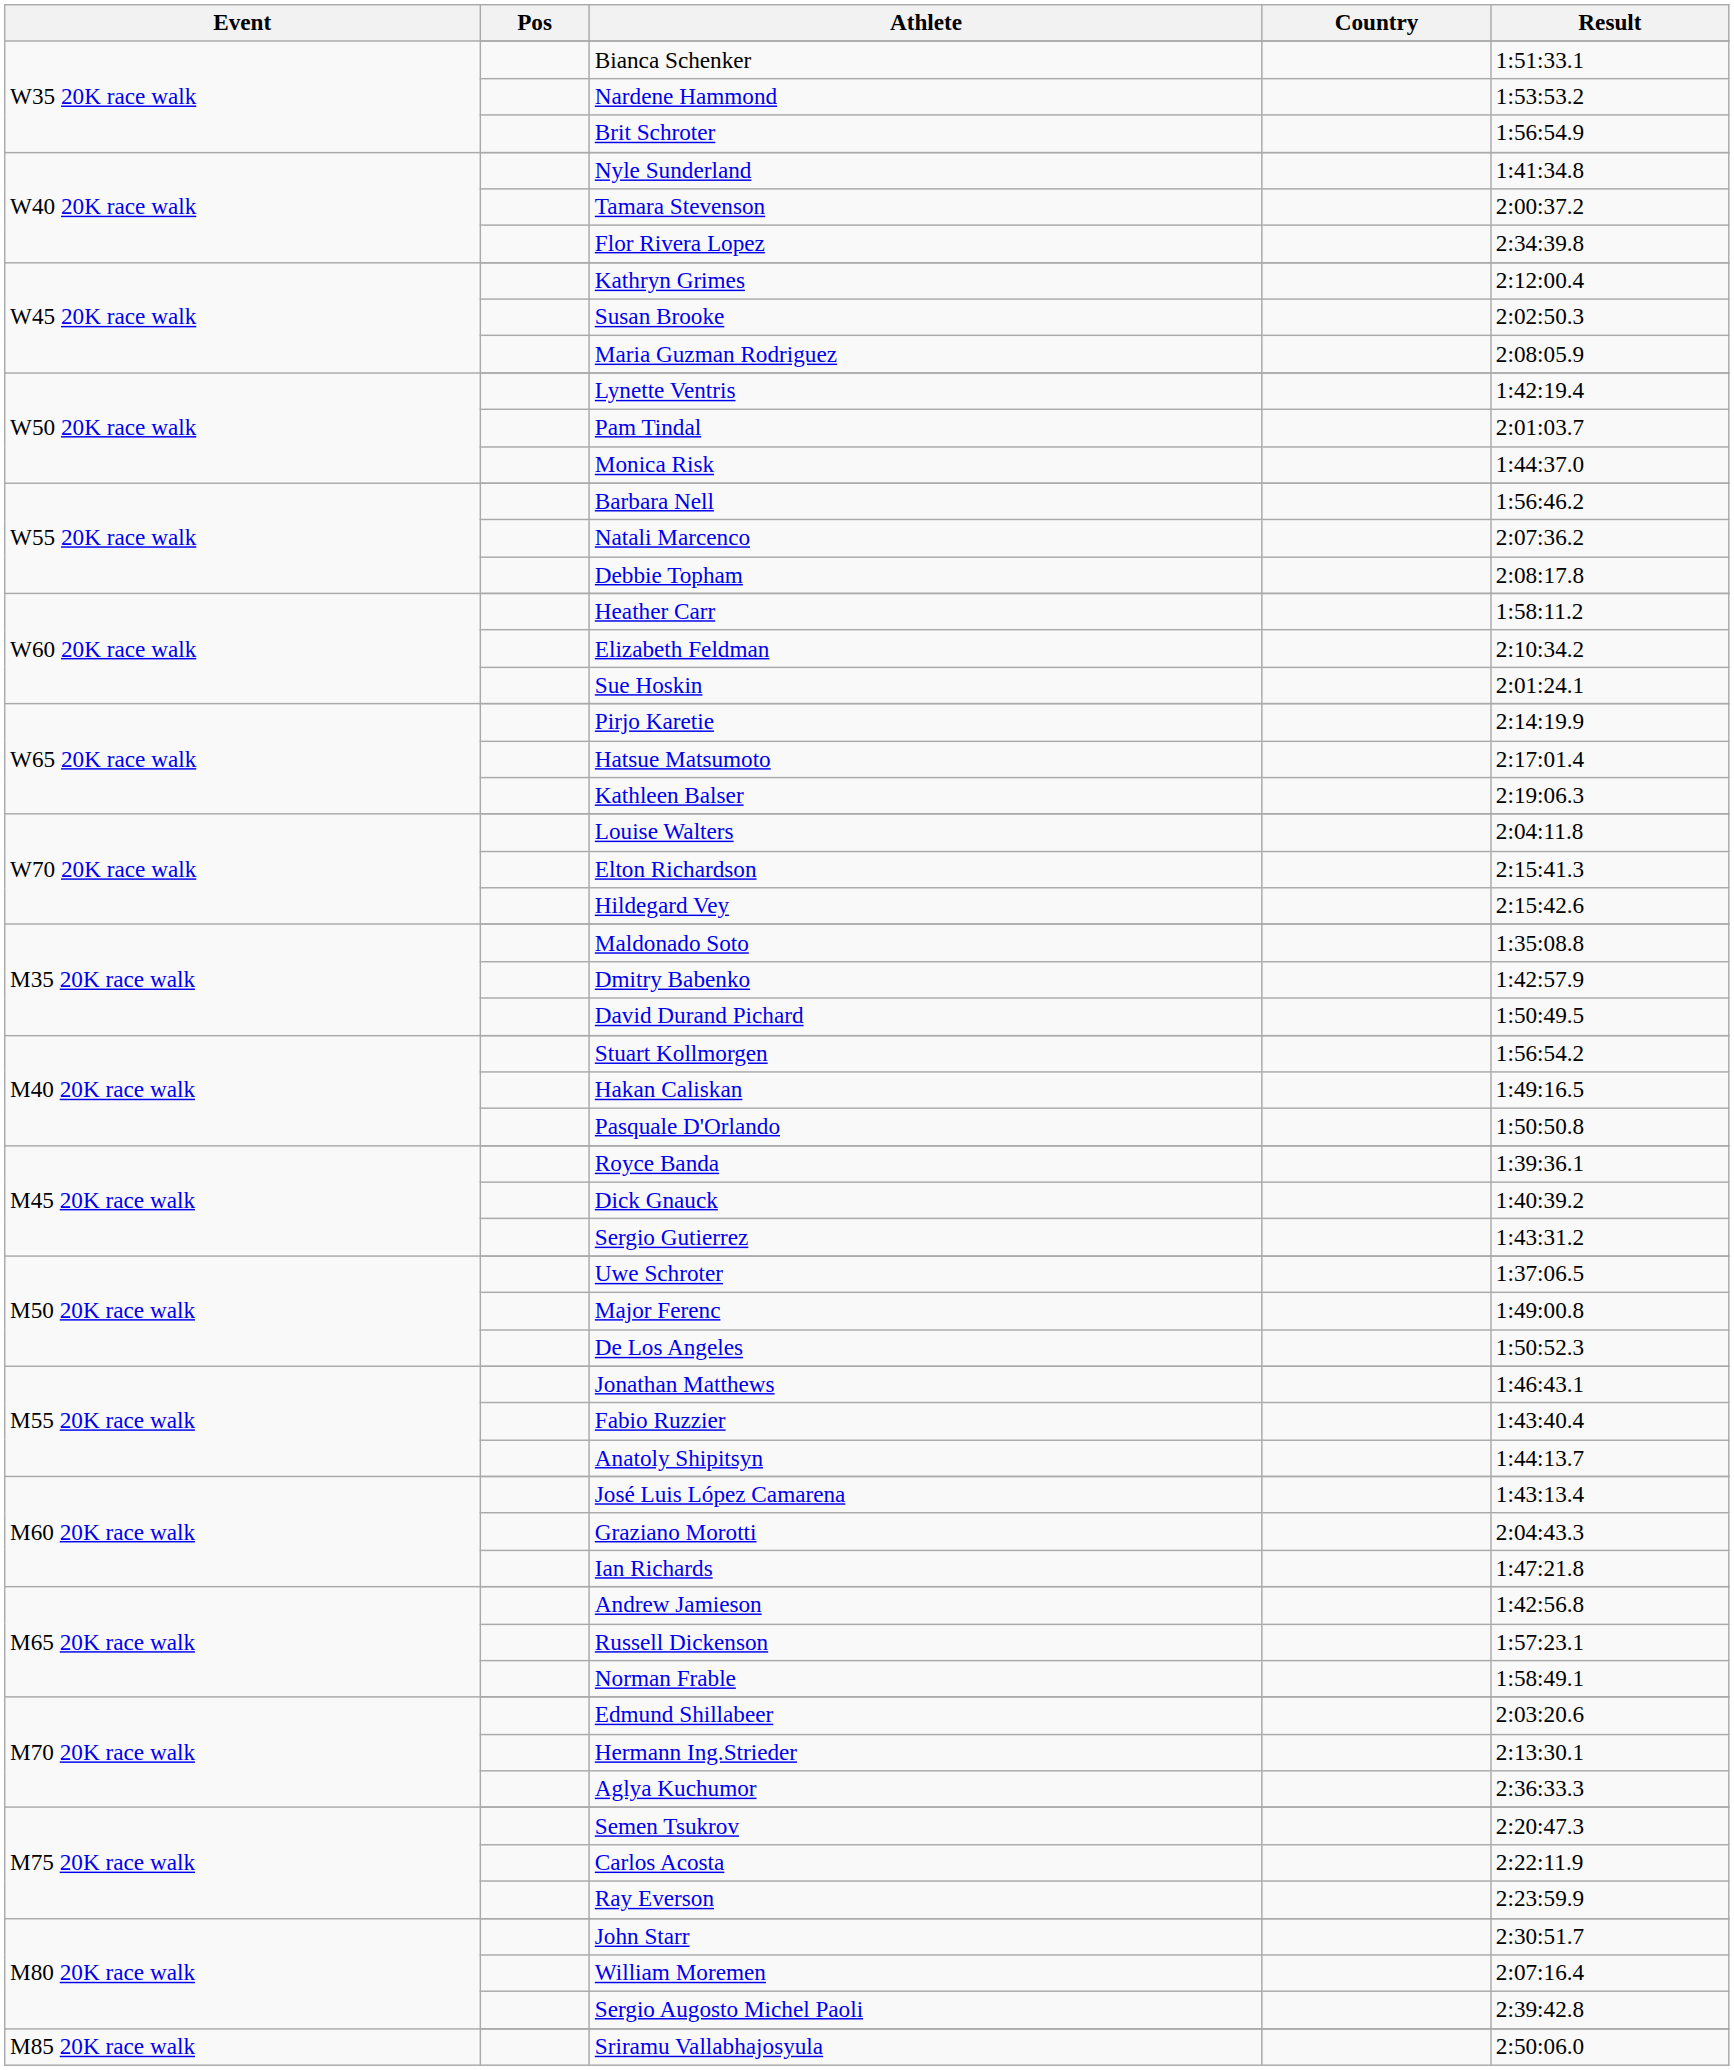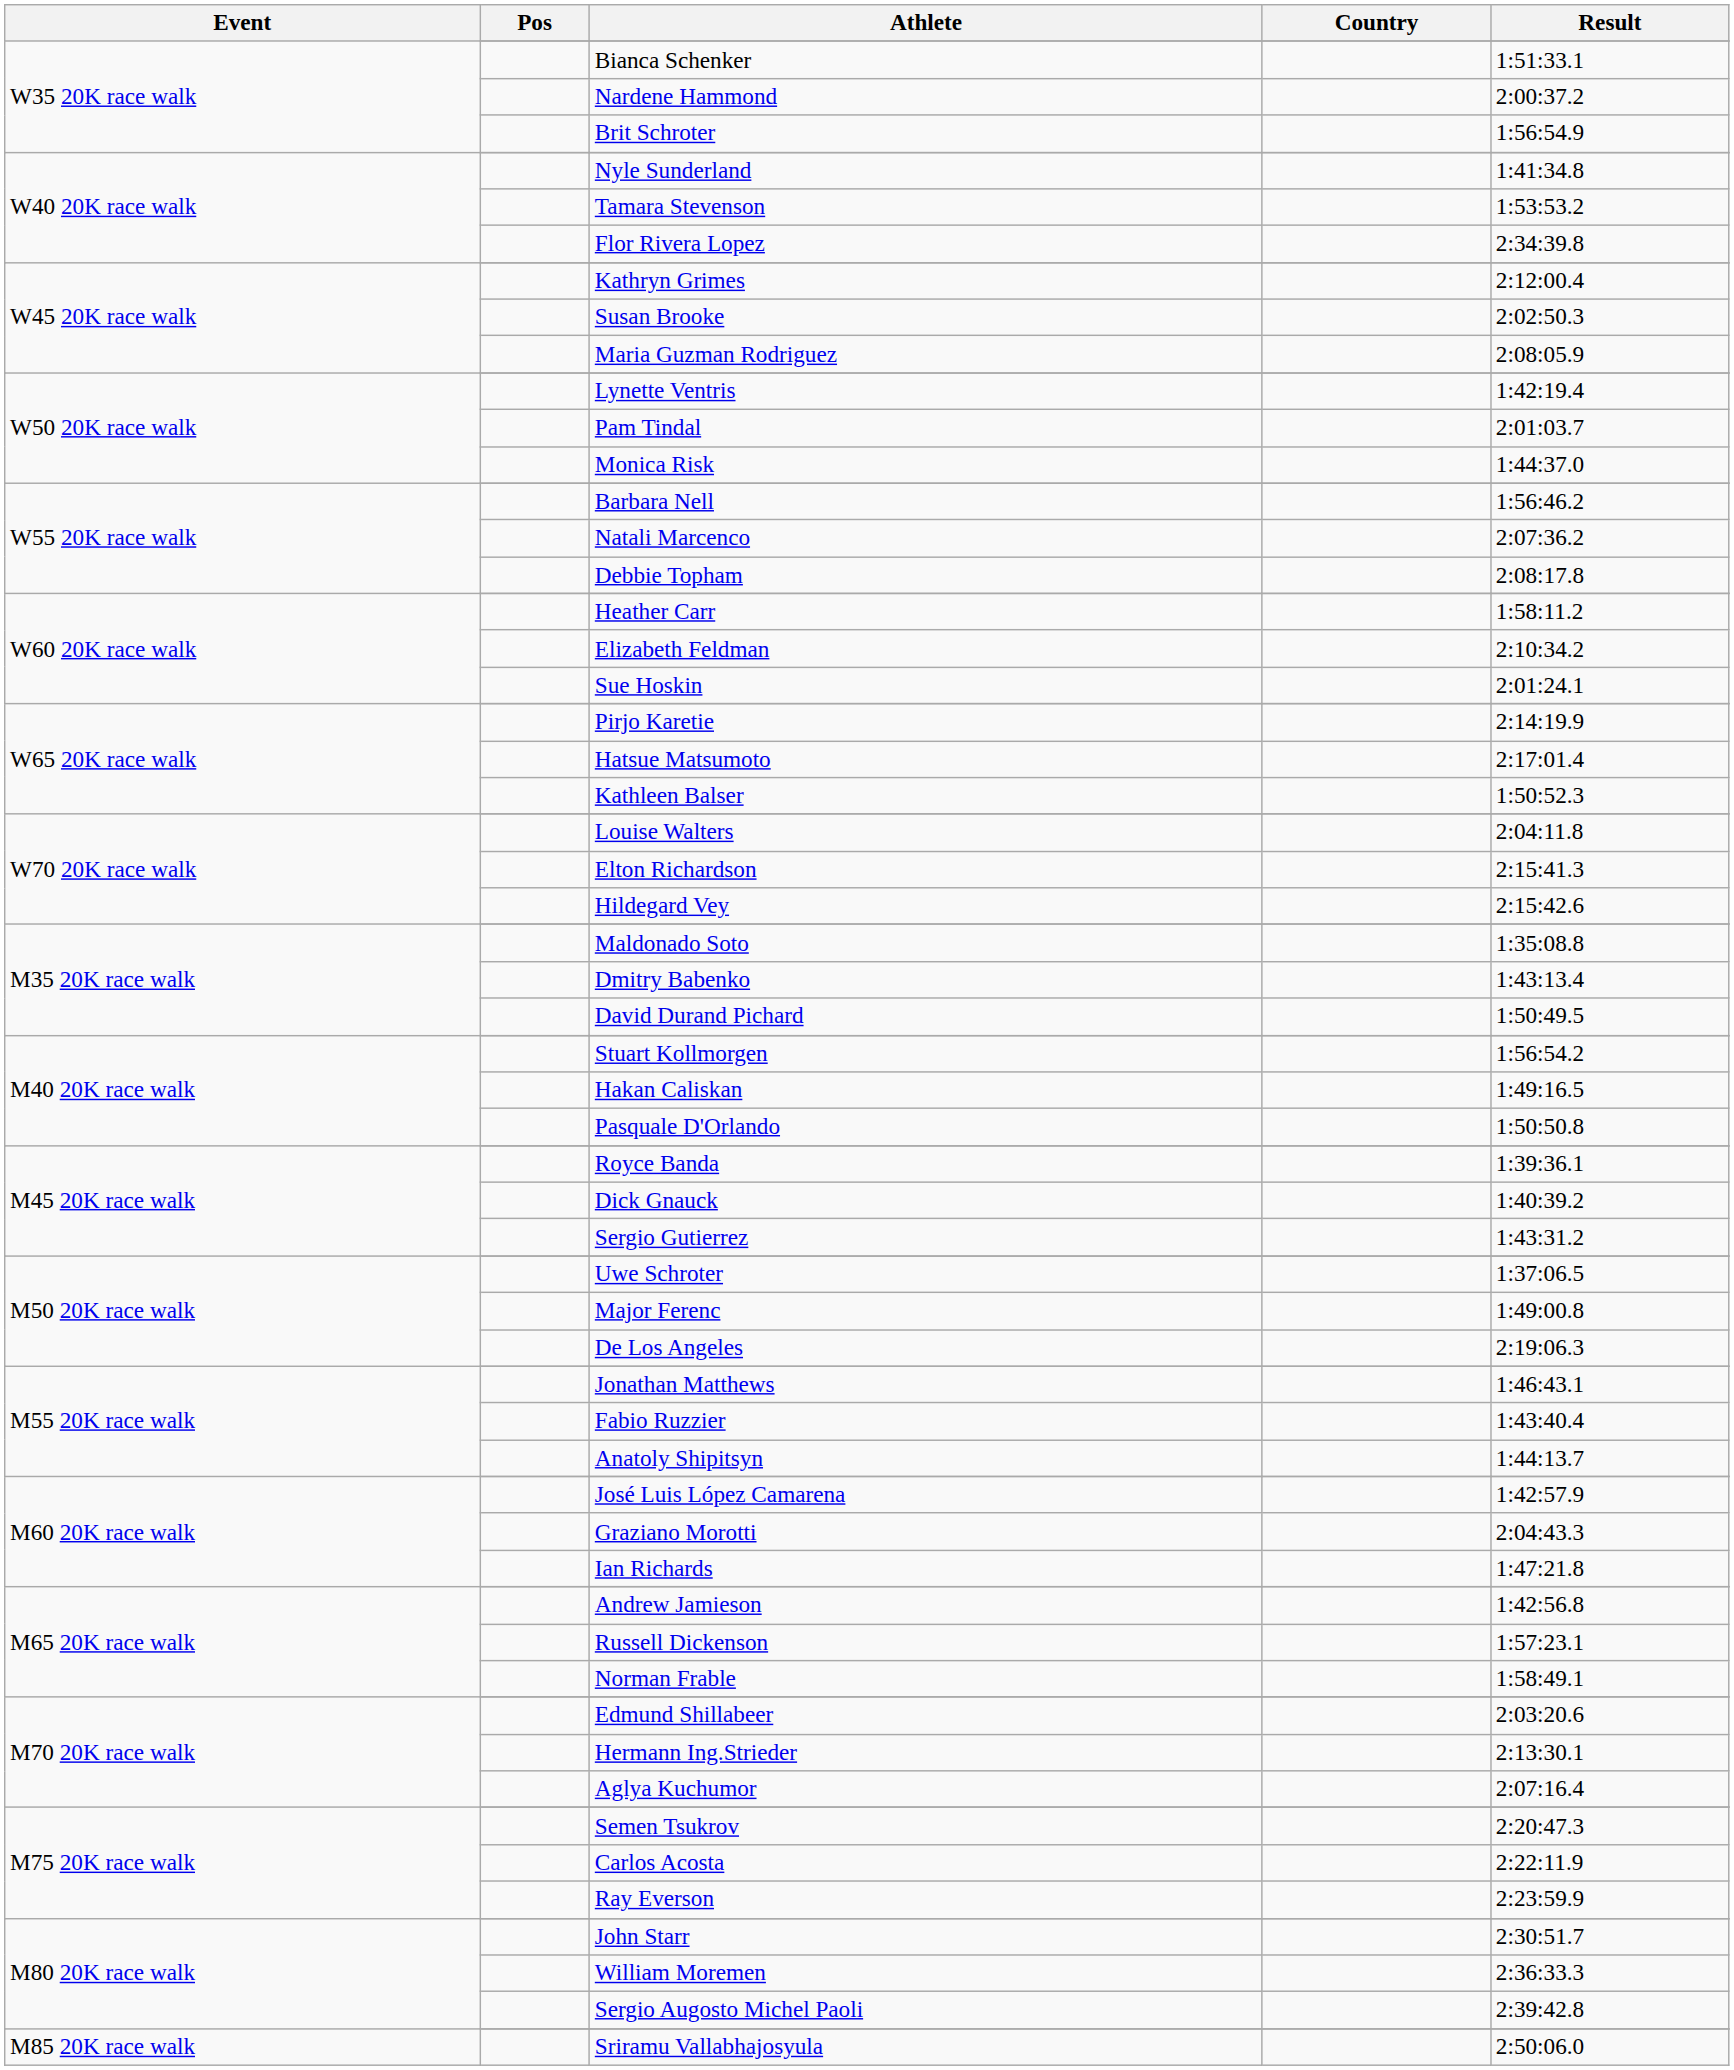 <table class="wikitable" style="width:60%;">
 <tr>
 <th>Event</th>
 <th>Pos</th>
 <th>Athlete</th>
 <th>Country</th>
 <th>Result</th>
 </tr>
 <tr>
 <td rowspan="4">W35 <a href='#'>20K race walk</a></td>
 </tr>
 <tr>
 <td align=center></td>
 <td align=left>Bianca Schenker</td>
 <td align=left></td>
 <td>1:51:33.1</td>
 </tr>
 <tr>
 <td align=center></td>
 <td align=left><a href='#'>Nardene Hammond</a></td>
 <td align=left></td>
-<td>1:53:53.2</td>
+<td>2:00:37.2</td>
 </tr>
 <tr>
 <td align=center></td>
 <td align=left><a href='#'>Brit Schroter</a></td>
 <td align=left></td>
 <td>1:56:54.9</td>
 </tr>
 <tr>
 <td rowspan="4">W40 <a href='#'>20K race walk</a></td>
 </tr>
 <tr>
 <td align=center></td>
 <td align=left><a href='#'>Nyle Sunderland</a></td>
 <td align=left></td>
 <td>1:41:34.8</td>
 </tr>
 <tr>
 <td align=center></td>
 <td align=left><a href='#'>Tamara Stevenson</a></td>
 <td align=left></td>
-<td>2:00:37.2</td>
+<td>1:53:53.2</td>
 </tr>
 <tr>
 <td align=center></td>
 <td align=left><a href='#'>Flor Rivera Lopez</a></td>
 <td align=left></td>
 <td>2:34:39.8</td>
 </tr>
 <tr>
 <td rowspan="4">W45 <a href='#'>20K race walk</a></td>
 </tr>
 <tr>
 <td align=center></td>
 <td align=left><a href='#'>Kathryn Grimes</a></td>
 <td align=left></td>
 <td>2:12:00.4</td>
 </tr>
 <tr>
 <td align=center></td>
 <td align=left><a href='#'>Susan Brooke</a></td>
 <td align=left></td>
 <td>2:02:50.3</td>
 </tr>
 <tr>
 <td align=center></td>
 <td align=left><a href='#'>Maria Guzman Rodriguez</a></td>
 <td align=left></td>
 <td>2:08:05.9</td>
 </tr>
 <tr>
 <td rowspan="4">W50 <a href='#'>20K race walk</a></td>
 </tr>
 <tr>
 <td align=center></td>
 <td align=left><a href='#'>Lynette Ventris</a></td>
 <td align=left></td>
 <td>1:42:19.4</td>
 </tr>
 <tr>
 <td align=center></td>
 <td align=left><a href='#'>Pam Tindal</a></td>
 <td align=left></td>
 <td>2:01:03.7</td>
 </tr>
 <tr>
 <td align=center></td>
 <td align=left><a href='#'>Monica Risk</a></td>
 <td align=left></td>
 <td>1:44:37.0</td>
 </tr>
 <tr>
 <td rowspan="4">W55 <a href='#'>20K race walk</a></td>
 </tr>
 <tr>
 <td align=center></td>
 <td align=left><a href='#'>Barbara Nell</a></td>
 <td align=left></td>
 <td>1:56:46.2</td>
 </tr>
 <tr>
 <td align=center></td>
 <td align=left><a href='#'>Natali Marcenco</a></td>
 <td align=left></td>
 <td>2:07:36.2</td>
 </tr>
 <tr>
 <td align=center></td>
 <td align=left><a href='#'>Debbie Topham</a></td>
 <td align=left></td>
 <td>2:08:17.8</td>
 </tr>
 <tr>
 <td rowspan="4">W60 <a href='#'>20K race walk</a></td>
 </tr>
 <tr>
 <td align=center></td>
 <td align=left><a href='#'>Heather Carr</a></td>
 <td align=left></td>
 <td>1:58:11.2</td>
 </tr>
 <tr>
 <td align=center></td>
 <td align=left><a href='#'>Elizabeth Feldman</a></td>
 <td align=left></td>
 <td>2:10:34.2</td>
 </tr>
 <tr>
 <td align=center></td>
 <td align=left><a href='#'>Sue Hoskin</a></td>
 <td align=left></td>
 <td>2:01:24.1</td>
 </tr>
 <tr>
 <td rowspan="4">W65 <a href='#'>20K race walk</a></td>
 </tr>
 <tr>
 <td align=center></td>
 <td align=left><a href='#'>Pirjo Karetie</a></td>
 <td align=left></td>
 <td>2:14:19.9</td>
 </tr>
 <tr>
 <td align=center></td>
 <td align=left><a href='#'>Hatsue Matsumoto</a></td>
 <td align=left></td>
 <td>2:17:01.4</td>
 </tr>
 <tr>
 <td align=center></td>
 <td align=left><a href='#'>Kathleen Balser</a></td>
 <td align=left></td>
-<td>2:19:06.3</td>
+<td>1:50:52.3</td>
 </tr>
 <tr>
 <td rowspan="4">W70 <a href='#'>20K race walk</a></td>
 </tr>
 <tr>
 <td align=center></td>
 <td align=left><a href='#'>Louise Walters</a></td>
 <td align=left></td>
 <td>2:04:11.8</td>
 </tr>
 <tr>
 <td align=center></td>
 <td align=left><a href='#'>Elton Richardson</a></td>
 <td align=left></td>
 <td>2:15:41.3</td>
 </tr>
 <tr>
 <td align=center></td>
 <td align=left><a href='#'>Hildegard Vey</a></td>
 <td align=left></td>
 <td>2:15:42.6</td>
 </tr>
 <tr>
 <td rowspan="4">M35 <a href='#'>20K race walk</a></td>
 </tr>
 <tr>
 <td align=center></td>
 <td align=left><a href='#'>Maldonado Soto</a></td>
 <td align=left></td>
 <td>1:35:08.8</td>
 </tr>
 <tr>
 <td align=center></td>
 <td align=left><a href='#'>Dmitry Babenko</a></td>
 <td align=left></td>
-<td>1:42:57.9</td>
+<td>1:43:13.4</td>
 </tr>
 <tr>
 <td align=center></td>
 <td align=left><a href='#'>David Durand Pichard</a></td>
 <td align=left></td>
 <td>1:50:49.5</td>
 </tr>
 <tr>
 <td rowspan="4">M40 <a href='#'>20K race walk</a></td>
 </tr>
 <tr>
 <td align=center></td>
 <td align=left><a href='#'>Stuart Kollmorgen</a></td>
 <td align=left></td>
 <td>1:56:54.2</td>
 </tr>
 <tr>
 <td align=center></td>
 <td align=left><a href='#'>Hakan Caliskan</a></td>
 <td align=left></td>
 <td>1:49:16.5</td>
 </tr>
 <tr>
 <td align=center></td>
 <td align=left><a href='#'>Pasquale D'Orlando</a></td>
 <td align=left></td>
 <td>1:50:50.8</td>
 </tr>
 <tr>
 <td rowspan="4">M45 <a href='#'>20K race walk</a></td>
 </tr>
 <tr>
 <td align=center></td>
 <td align=left><a href='#'>Royce Banda</a></td>
 <td align=left></td>
 <td>1:39:36.1</td>
 </tr>
 <tr>
 <td align=center></td>
 <td align=left><a href='#'>Dick Gnauck</a></td>
 <td align=left></td>
 <td>1:40:39.2</td>
 </tr>
 <tr>
 <td align=center></td>
 <td align=left><a href='#'>Sergio Gutierrez</a></td>
 <td align=left></td>
 <td>1:43:31.2</td>
 </tr>
 <tr>
 <td rowspan="4">M50 <a href='#'>20K race walk</a></td>
 </tr>
 <tr>
 <td align=center></td>
 <td align=left><a href='#'>Uwe Schroter</a></td>
 <td align=left></td>
 <td>1:37:06.5</td>
 </tr>
 <tr>
 <td align=center></td>
 <td align=left><a href='#'>Major Ferenc</a></td>
 <td align=left></td>
 <td>1:49:00.8</td>
 </tr>
 <tr>
 <td align=center></td>
 <td align=left><a href='#'>De Los Angeles</a></td>
 <td align=left></td>
-<td>1:50:52.3</td>
+<td>2:19:06.3</td>
 </tr>
 <tr>
 <td rowspan="4">M55 <a href='#'>20K race walk</a></td>
 </tr>
 <tr>
 <td align=center></td>
 <td align=left><a href='#'>Jonathan Matthews</a></td>
 <td align=left></td>
 <td>1:46:43.1</td>
 </tr>
 <tr>
 <td align=center></td>
 <td align=left><a href='#'>Fabio Ruzzier</a></td>
 <td align=left></td>
 <td>1:43:40.4</td>
 </tr>
 <tr>
 <td align=center></td>
 <td align=left><a href='#'>Anatoly Shipitsyn</a></td>
 <td align=left></td>
 <td>1:44:13.7</td>
 </tr>
 <tr>
 <td rowspan="4">M60 <a href='#'>20K race walk</a></td>
 </tr>
 <tr>
 <td align=center></td>
 <td align=left><a href='#'>José Luis López Camarena</a></td>
 <td align=left></td>
-<td>1:43:13.4</td>
+<td>1:42:57.9</td>
 </tr>
 <tr>
 <td align=center></td>
 <td align=left><a href='#'>Graziano Morotti</a></td>
 <td align=left></td>
 <td>2:04:43.3</td>
 </tr>
 <tr>
 <td align=center></td>
 <td align=left><a href='#'>Ian Richards</a></td>
 <td align=left></td>
 <td>1:47:21.8</td>
 </tr>
 <tr>
 <td rowspan="4">M65 <a href='#'>20K race walk</a></td>
 </tr>
 <tr>
 <td align=center></td>
 <td align=left><a href='#'>Andrew Jamieson</a></td>
 <td align=left></td>
 <td>1:42:56.8</td>
 </tr>
 <tr>
 <td align=center></td>
 <td align=left><a href='#'>Russell Dickenson</a></td>
 <td align=left></td>
 <td>1:57:23.1</td>
 </tr>
 <tr>
 <td align=center></td>
 <td align=left><a href='#'>Norman Frable</a></td>
 <td align=left></td>
 <td>1:58:49.1</td>
 </tr>
 <tr>
 <td rowspan="4">M70 <a href='#'>20K race walk</a></td>
 </tr>
 <tr>
 <td align=center></td>
 <td align=left><a href='#'>Edmund Shillabeer</a></td>
 <td align=left></td>
 <td>2:03:20.6</td>
 </tr>
 <tr>
 <td align=center></td>
 <td align=left><a href='#'>Hermann Ing.Strieder</a></td>
 <td align=left></td>
 <td>2:13:30.1</td>
 </tr>
 <tr>
 <td align=center></td>
 <td align=left><a href='#'>Aglya Kuchumor</a></td>
 <td align=left></td>
-<td>2:36:33.3</td>
+<td>2:07:16.4</td>
 </tr>
 <tr>
 <td rowspan="4">M75 <a href='#'>20K race walk</a></td>
 </tr>
 <tr>
 <td align=center></td>
 <td align=left><a href='#'>Semen Tsukrov</a></td>
 <td align=left></td>
 <td>2:20:47.3</td>
 </tr>
 <tr>
 <td align=center></td>
 <td align=left><a href='#'>Carlos Acosta</a></td>
 <td align=left></td>
 <td>2:22:11.9</td>
 </tr>
 <tr>
 <td align=center></td>
 <td align=left><a href='#'>Ray Everson</a></td>
 <td align=left></td>
 <td>2:23:59.9</td>
 </tr>
 <tr>
 <td rowspan="4">M80 <a href='#'>20K race walk</a></td>
 </tr>
 <tr>
 <td align=center></td>
 <td align=left><a href='#'>John Starr</a></td>
 <td align=left></td>
 <td>2:30:51.7</td>
 </tr>
 <tr>
 <td align=center></td>
 <td align=left><a href='#'>William Moremen</a></td>
 <td align=left></td>
-<td>2:07:16.4</td>
+<td>2:36:33.3</td>
 </tr>
 <tr>
 <td align=center></td>
 <td align=left><a href='#'>Sergio Augosto Michel Paoli</a></td>
 <td align=left></td>
 <td>2:39:42.8</td>
 </tr>
 <tr>
 <td rowspan="2">M85 <a href='#'>20K race walk</a></td>
 </tr>
 <tr>
 <td align=center></td>
 <td align=left><a href='#'>Sriramu Vallabhajosyula</a></td>
 <td align=left></td>
 <td>2:50:06.0</td>
 </tr>
 </table>
